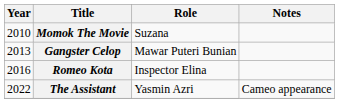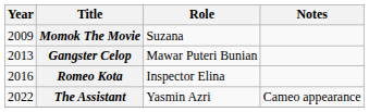 <table class="wikitable">
 <tr>
 <th>Year</th>
 <th>Title</th>
 <th>Role</th>
 <th>Notes</th>
 </tr>
 <tr>
-<td>2010</td>
+<td>2009</td>
 <th><em>Momok The Movie</em></th>
 <td>Suzana</td>
 <td></td>
 </tr>
 <tr>
 <td>2013</td>
 <th><em>Gangster Celop</em></th>
 <td>Mawar Puteri Bunian</td>
 <td></td>
 </tr>
 <tr>
 <td>2016</td>
 <th><em>Romeo Kota</em></th>
 <td>Inspector Elina</td>
 <td></td>
 </tr>
 <tr>
 <td>2022</td>
 <th><em>The Assistant</em></th>
 <td>Yasmin Azri</td>
 <td>Cameo appearance</td>
 </tr>
 <tr>
 </tr>
 </table>
